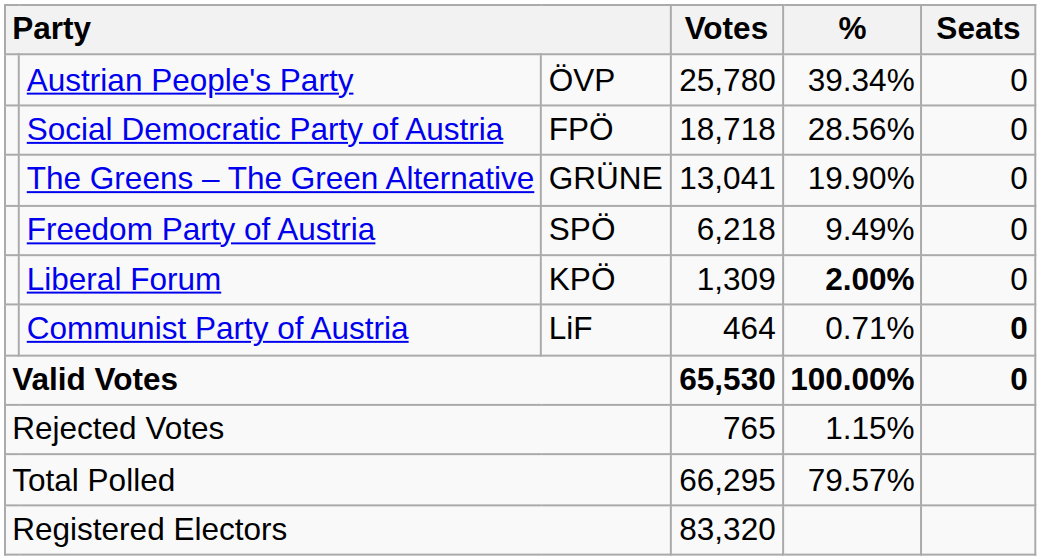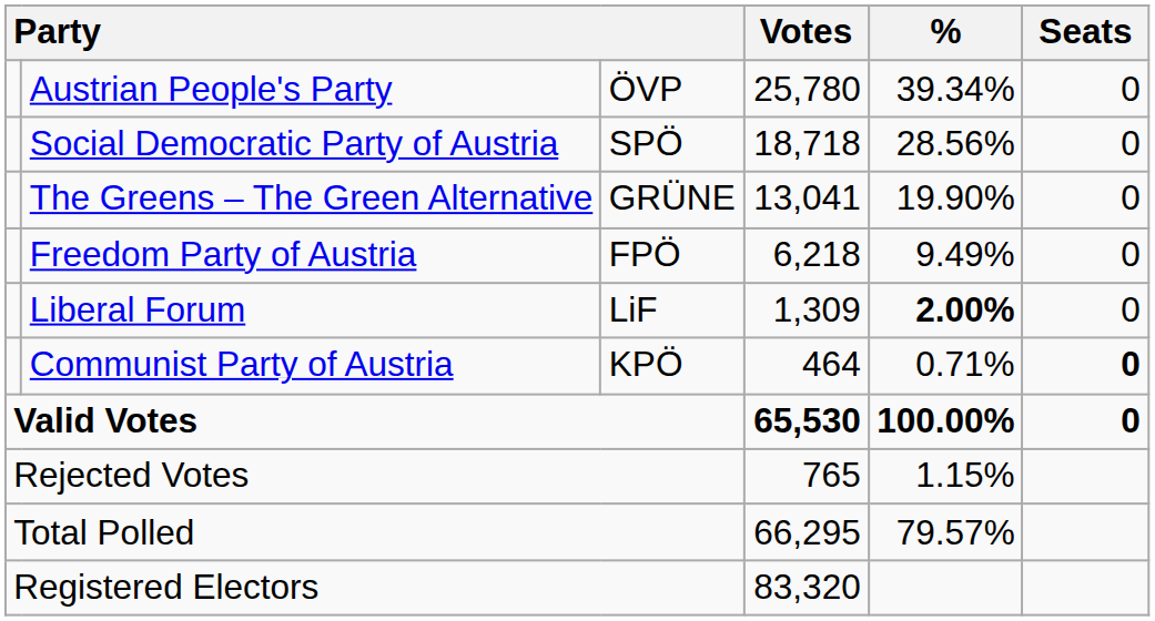 <table class="wikitable" border="1" style="text-align:right;">
 <tr>
 <th style="text-align:left;" colspan=3>Party</th>
 <th align=center width="50">Votes</th>
 <th align=center width="50">%</th>
 <th align=center width="50">Seats</th>
 </tr>
 <tr>
 <td></td>
 <td align=left><a href='#'>Austrian People's Party</a></td>
 <td align=left>ÖVP</td>
 <td>25,780</td>
 <td>39.34%</td>
 <td>0</td>
 </tr>
 <tr>
 <td></td>
 <td align=left><a href='#'>Social Democratic Party of Austria</a></td>
-<td align=left>FPÖ</td>
+<td align=left>SPÖ</td>
 <td>18,718</td>
 <td>28.56%</td>
 <td>0</td>
 </tr>
 <tr>
 <td></td>
 <td align=left style="white-space: nowrap;"><a href='#'>The Greens – The Green Alternative</a></td>
 <td align=left>GRÜNE</td>
 <td>13,041</td>
 <td>19.90%</td>
 <td>0</td>
 </tr>
 <tr>
 <td></td>
 <td align=left><a href='#'>Freedom Party of Austria</a></td>
-<td align=left>SPÖ</td>
+<td align=left>FPÖ</td>
 <td>6,218</td>
 <td>9.49%</td>
 <td>0</td>
 </tr>
 <tr>
 <td></td>
 <td align=left><a href='#'>Liberal Forum</a></td>
-<td align=left>KPÖ</td>
+<td align=left>LiF</td>
 <td>1,309</td>
 <td><strong>2.00%</strong></td>
 <td>0</td>
 </tr>
 <tr>
 <td></td>
 <td align=left><a href='#'>Communist Party of Austria</a></td>
-<td align=left>LiF</td>
+<td align=left>KPÖ</td>
 <td>464</td>
 <td>0.71%</td>
 <td><strong>0</strong></td>
 </tr>
 <tr style="font-weight:bold">
 <td align=left colspan=3>Valid Votes</td>
 <td>65,530</td>
 <td>100.00%</td>
 <td>0</td>
 </tr>
 <tr>
 <td align=left colspan=3>Rejected Votes</td>
 <td>765</td>
 <td>1.15%</td>
 <td></td>
 </tr>
 <tr>
 <td align=left colspan=3>Total Polled</td>
 <td>66,295</td>
 <td>79.57%</td>
 <td></td>
 </tr>
 <tr>
 <td align=left colspan=3>Registered Electors</td>
 <td>83,320</td>
 <td></td>
 <td></td>
 </tr>
 </table>
